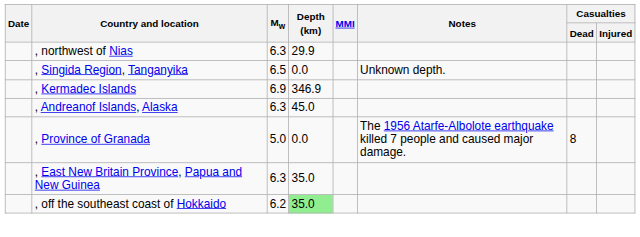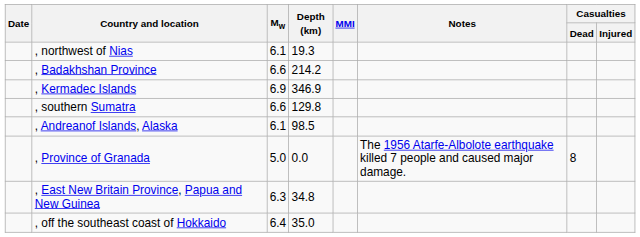 <table class="wikitable sortable sort-under" style="border:1px black; margin-left:1em;">
 <tr>
 <th rowspan="2"><small>Date</small></th>
 <th rowspan="2" style="width: 310px"><small>Country and location</small></th>
 <th rowspan="2"><small>M<sub>w</sub></small></th>
 <th rowspan="2"><small>Depth (km)</small></th>
 <th rowspan="2"><small><a href='#'>MMI</a></small></th>
 <th rowspan="2" class="unsortable"><small>Notes</small></th>
 <th colspan="2"><small>Casualties</small></th>
 </tr>
 <tr>
 <th><small>Dead</small></th>
 <th><small>Injured</small></th>
 </tr>
 <tr>
 <td></td>
 <td>, northwest of <a href='#'>Nias</a></td>
-<td>6.3</td>
-<td>29.9</td>
+<td>6.1</td>
+<td>19.3</td>
 <td></td>
 <td></td>
 <td></td>
 <td></td>
 </tr>
 <tr>
 <td></td>
-<td>, <a href='#'>Singida Region</a>, <a href='#'>Tanganyika</a></td>
-<td>6.5</td>
-<td>0.0</td>
+<td>, <a href='#'>Badakhshan Province</a></td>
+<td>6.6</td>
+<td>214.2</td>
 <td></td>
-<td>Unknown depth.</td>
+<td></td>
 <td></td>
 <td></td>
 </tr>
 <tr>
 <td></td>
 <td>, <a href='#'>Kermadec Islands</a></td>
 <td>6.9</td>
 <td>346.9</td>
 <td></td>
 <td></td>
 <td></td>
 <td></td>
 </tr>
 <tr>
 <td></td>
+<td>, southern <a href='#'>Sumatra</a></td>
+<td>6.6</td>
+<td>129.8</td>
+<td></td>
+<td></td>
+<td></td>
+<td></td>
+</tr>
+<tr>
+<td></td>
 <td>, <a href='#'>Andreanof Islands</a>, <a href='#'>Alaska</a></td>
-<td>6.3</td>
-<td>45.0</td>
+<td>6.1</td>
+<td>98.5</td>
 <td></td>
 <td></td>
 <td></td>
 <td></td>
 </tr>
 <tr>
 <td></td>
 <td>, <a href='#'>Province of Granada</a></td>
 <td>5.0</td>
 <td>0.0</td>
 <td></td>
 <td>The <a href='#'>1956 Atarfe-Albolote earthquake</a> killed 7 people and caused major damage.</td>
 <td>8</td>
 <td></td>
 </tr>
 <tr>
 <td></td>
 <td>, <a href='#'>East New Britain Province</a>, <a href='#'>Papua and New Guinea</a></td>
 <td>6.3</td>
-<td>35.0</td>
+<td>34.8</td>
 <td></td>
 <td></td>
 <td></td>
 <td></td>
 </tr>
 <tr>
 <td></td>
 <td>, off the southeast coast of <a href='#'>Hokkaido</a></td>
-<td>6.2</td>
-<td style="background: lightgreen;">35.0</td>
+<td>6.4</td>
+<td>35.0</td>
 <td></td>
 <td></td>
 <td></td>
 <td></td>
 </tr>
 </table>
